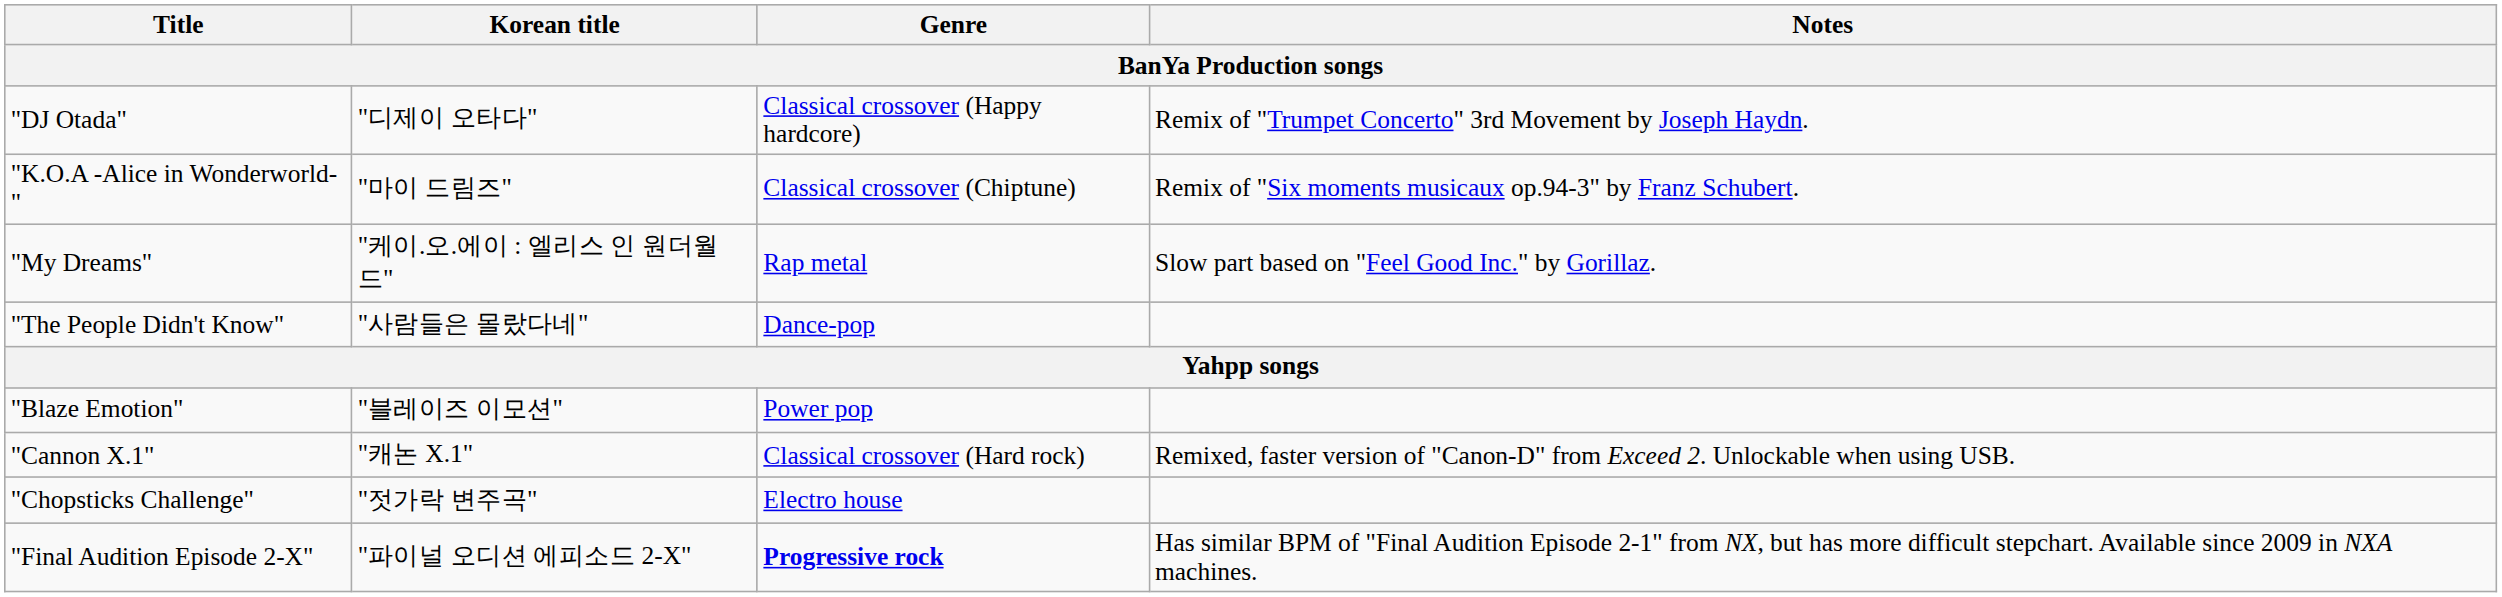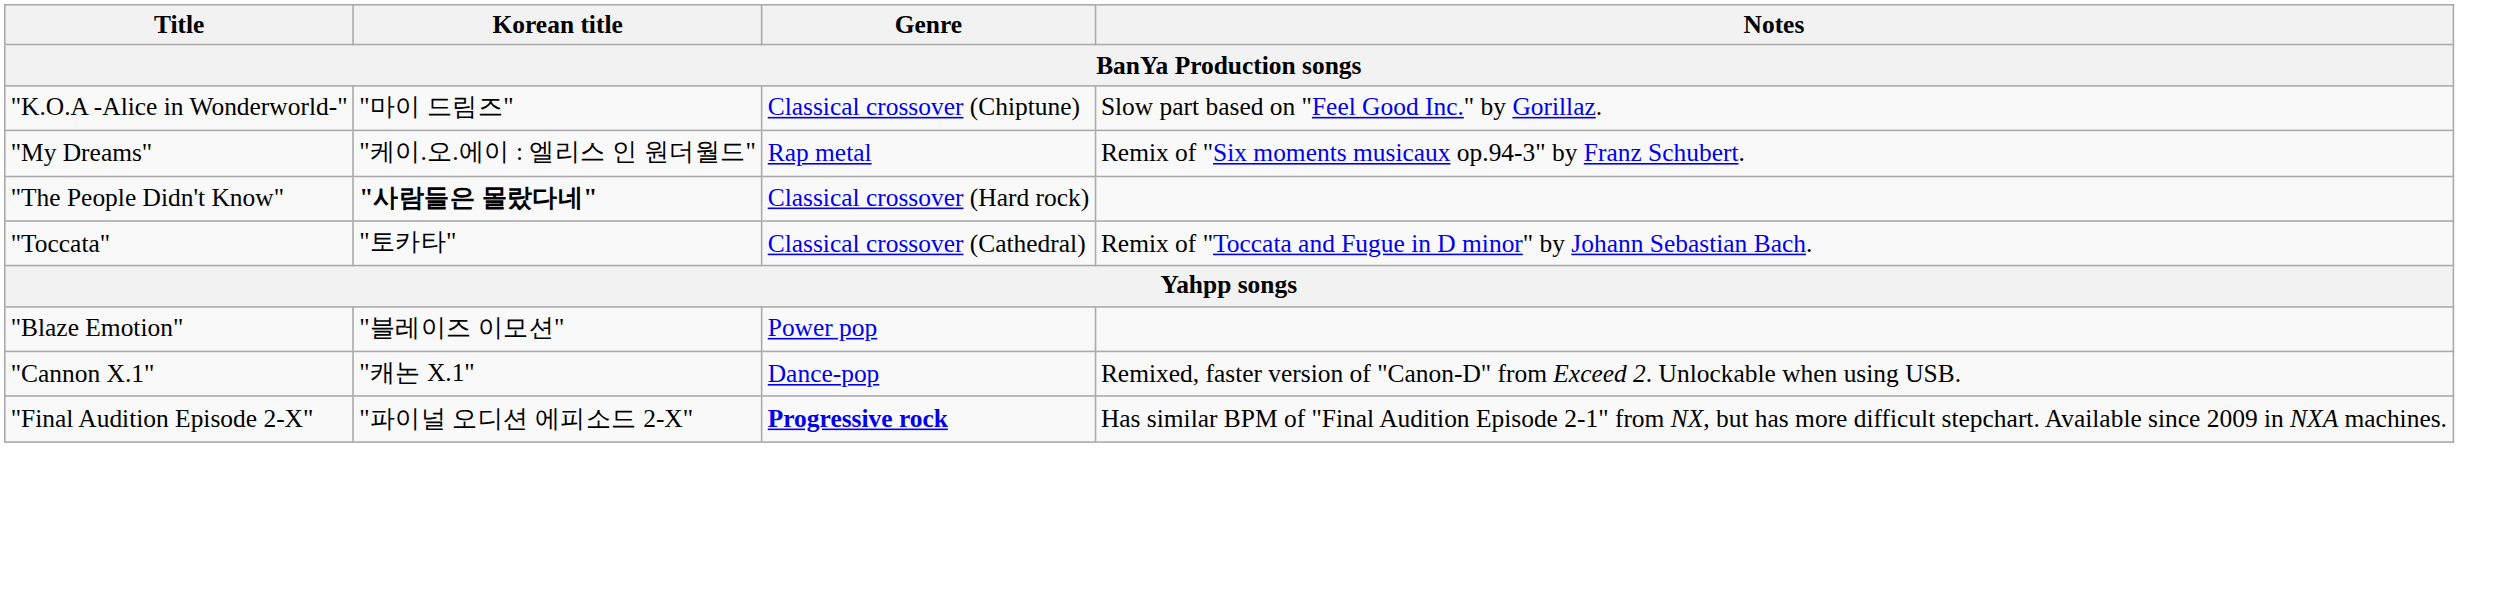 <table class="wikitable">
 <tr>
 <th>Title</th>
 <th>Korean title</th>
 <th>Genre</th>
 <th>Notes</th>
 </tr>
 <tr>
 <th colspan="4">BanYa Production songs</th>
 </tr>
 <tr>
-<td>"DJ Otada"</td>
-<td>"디제이 오타다"</td>
-<td><a href='#'>Classical crossover</a> (Happy hardcore)</td>
-<td>Remix of "<a href='#'>Trumpet Concerto</a>" 3rd Movement by <a href='#'>Joseph Haydn</a>.</td>
-</tr>
-<tr>
 <td>"K.O.A -Alice in Wonderworld-"</td>
 <td>"마이 드림즈"</td>
 <td><a href='#'>Classical crossover</a> (Chiptune)</td>
-<td>Remix of "<a href='#'>Six moments musicaux</a> op.94-3" by <a href='#'>Franz Schubert</a>.</td>
+<td>Slow part based on "<a href='#'>Feel Good Inc.</a>" by <a href='#'>Gorillaz</a>.</td>
 </tr>
 <tr>
 <td>"My Dreams"</td>
 <td>"케이.오.에이 : 엘리스 인 원더월드"</td>
 <td><a href='#'>Rap metal</a></td>
-<td>Slow part based on "<a href='#'>Feel Good Inc.</a>" by <a href='#'>Gorillaz</a>.</td>
+<td>Remix of "<a href='#'>Six moments musicaux</a> op.94-3" by <a href='#'>Franz Schubert</a>.</td>
 </tr>
 <tr>
 <td>"The People Didn't Know"</td>
-<td>"사람들은 몰랐다네"</td>
-<td><a href='#'>Dance-pop</a></td>
+<td><strong>"사람들은 몰랐다네"</strong></td>
+<td><a href='#'>Classical crossover</a> (Hard rock)</td>
 <td></td>
+</tr>
+<tr>
+<td>"Toccata"</td>
+<td>"토카타"</td>
+<td><a href='#'>Classical crossover</a> (Cathedral)</td>
+<td>Remix of "<a href='#'>Toccata and Fugue in D minor</a>" by <a href='#'>Johann Sebastian Bach</a>.</td>
 </tr>
 <tr>
 <th colspan="4">Yahpp songs</th>
 </tr>
 <tr>
 <td>"Blaze Emotion"</td>
 <td>"블레이즈 이모션"</td>
 <td><a href='#'>Power pop</a></td>
 <td></td>
 </tr>
 <tr>
 <td>"Cannon X.1"</td>
 <td>"캐논 X.1"</td>
-<td><a href='#'>Classical crossover</a> (Hard rock)</td>
+<td><a href='#'>Dance-pop</a></td>
 <td>Remixed, faster version of "Canon-D" from <em>Exceed 2</em>. Unlockable when using USB.</td>
-</tr>
-<tr>
-<td>"Chopsticks Challenge"</td>
-<td>"젓가락 변주곡"</td>
-<td><a href='#'>Electro house</a></td>
-<td></td>
 </tr>
 <tr>
 <td>"Final Audition Episode 2-X"</td>
 <td>"파이널 오디션 에피소드 2-X"</td>
 <td><strong><a href='#'>Progressive rock</a></strong></td>
 <td>Has similar BPM of "Final Audition Episode 2-1" from <em>NX</em>, but has more difficult stepchart. Available since 2009 in <em>NXA</em> machines.</td>
 </tr>
 </table>
